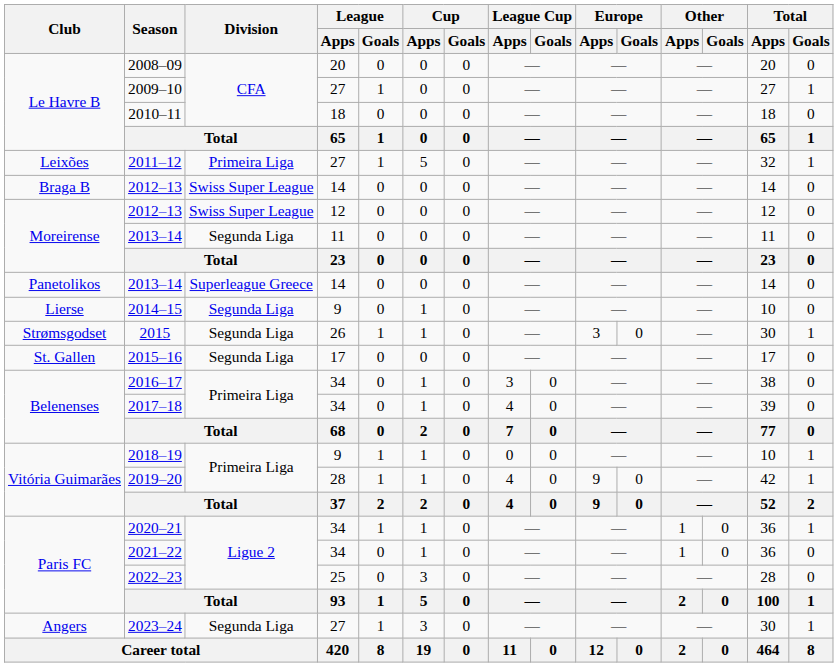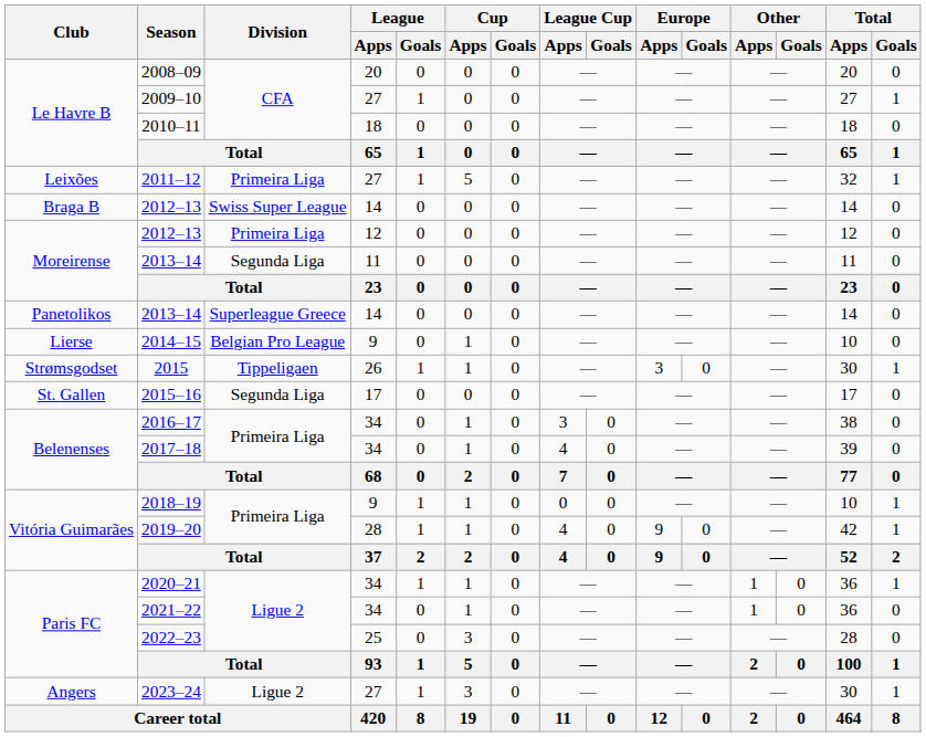 <table class="wikitable" style="text-align:center">
 <tr>
 <th rowspan="2">Club</th>
 <th rowspan="2">Season</th>
 <th rowspan="2">Division</th>
 <th colspan="2">League</th>
 <th colspan="2">Cup</th>
 <th colspan="2">League Cup</th>
 <th colspan="2">Europe</th>
 <th colspan="2">Other</th>
 <th colspan="2">Total</th>
 </tr>
 <tr>
 <th>Apps</th>
 <th>Goals</th>
 <th>Apps</th>
 <th>Goals</th>
 <th>Apps</th>
 <th>Goals</th>
 <th>Apps</th>
 <th>Goals</th>
 <th>Apps</th>
 <th>Goals</th>
 <th>Apps</th>
 <th>Goals</th>
 </tr>
 <tr>
 <td rowspan="4"><a href='#'>Le Havre B</a></td>
 <td>2008–09</td>
 <td rowspan="3"><a href='#'>CFA</a></td>
 <td>20</td>
 <td>0</td>
 <td>0</td>
 <td>0</td>
 <td colspan="2">—</td>
 <td colspan="2">—</td>
 <td colspan="2">—</td>
 <td>20</td>
 <td>0</td>
 </tr>
 <tr>
 <td>2009–10</td>
 <td>27</td>
 <td>1</td>
 <td>0</td>
 <td>0</td>
 <td colspan="2">—</td>
 <td colspan="2">—</td>
 <td colspan="2">—</td>
 <td>27</td>
 <td>1</td>
 </tr>
 <tr>
 <td>2010–11</td>
 <td>18</td>
 <td>0</td>
 <td>0</td>
 <td>0</td>
 <td colspan="2">—</td>
 <td colspan="2">—</td>
 <td colspan="2">—</td>
 <td>18</td>
 <td>0</td>
 </tr>
 <tr>
 <th colspan="2">Total</th>
 <th>65</th>
 <th>1</th>
 <th>0</th>
 <th>0</th>
 <th colspan="2">—</th>
 <th colspan="2">—</th>
 <th colspan="2">—</th>
 <th>65</th>
 <th>1</th>
 </tr>
 <tr>
 <td><a href='#'>Leixões</a></td>
 <td><a href='#'>2011–12</a></td>
 <td><a href='#'>Primeira Liga</a></td>
 <td>27</td>
 <td>1</td>
 <td>5</td>
 <td>0</td>
 <td colspan="2">—</td>
 <td colspan="2">—</td>
 <td colspan="2">—</td>
 <td>32</td>
 <td>1</td>
 </tr>
 <tr>
 <td><a href='#'>Braga B</a></td>
 <td><a href='#'>2012–13</a></td>
 <td><a href='#'>Swiss Super League</a></td>
 <td>14</td>
 <td>0</td>
 <td>0</td>
 <td>0</td>
 <td colspan="2">—</td>
 <td colspan="2">—</td>
 <td colspan="2">—</td>
 <td>14</td>
 <td>0</td>
 </tr>
 <tr>
 <td rowspan="3"><a href='#'>Moreirense</a></td>
 <td><a href='#'>2012–13</a></td>
-<td><a href='#'>Swiss Super League</a></td>
+<td><a href='#'>Primeira Liga</a></td>
 <td>12</td>
 <td>0</td>
 <td>0</td>
 <td>0</td>
 <td colspan="2">—</td>
 <td colspan="2">—</td>
 <td colspan="2">—</td>
 <td>12</td>
 <td>0</td>
 </tr>
 <tr>
 <td><a href='#'>2013–14</a></td>
 <td>Segunda Liga</td>
 <td>11</td>
 <td>0</td>
 <td>0</td>
 <td>0</td>
 <td colspan="2">—</td>
 <td colspan="2">—</td>
 <td colspan="2">—</td>
 <td>11</td>
 <td>0</td>
 </tr>
 <tr>
 <th colspan="2">Total</th>
 <th>23</th>
 <th>0</th>
 <th>0</th>
 <th>0</th>
 <th colspan="2">—</th>
 <th colspan="2">—</th>
 <th colspan="2">—</th>
 <th>23</th>
 <th>0</th>
 </tr>
 <tr>
 <td><a href='#'>Panetolikos</a></td>
 <td><a href='#'>2013–14</a></td>
 <td><a href='#'>Superleague Greece</a></td>
 <td>14</td>
 <td>0</td>
 <td>0</td>
 <td>0</td>
 <td colspan="2">—</td>
 <td colspan="2">—</td>
 <td colspan="2">—</td>
 <td>14</td>
 <td>0</td>
 </tr>
 <tr>
 <td><a href='#'>Lierse</a></td>
 <td><a href='#'>2014–15</a></td>
-<td><a href='#'>Segunda Liga</a></td>
+<td><a href='#'>Belgian Pro League</a></td>
 <td>9</td>
 <td>0</td>
 <td>1</td>
 <td>0</td>
 <td colspan="2">—</td>
 <td colspan="2">—</td>
 <td colspan="2">—</td>
 <td>10</td>
 <td>0</td>
 </tr>
 <tr>
 <td><a href='#'>Strømsgodset</a></td>
 <td><a href='#'>2015</a></td>
-<td>Segunda Liga</td>
+<td><a href='#'>Tippeligaen</a></td>
 <td>26</td>
 <td>1</td>
 <td>1</td>
 <td>0</td>
 <td colspan="2">—</td>
 <td>3</td>
 <td>0</td>
 <td colspan="2">—</td>
 <td>30</td>
 <td>1</td>
 </tr>
 <tr>
 <td><a href='#'>St. Gallen</a></td>
 <td><a href='#'>2015–16</a></td>
 <td>Segunda Liga</td>
 <td>17</td>
 <td>0</td>
 <td>0</td>
 <td>0</td>
 <td colspan="2">—</td>
 <td colspan="2">—</td>
 <td colspan="2">—</td>
 <td>17</td>
 <td>0</td>
 </tr>
 <tr>
 <td rowspan="3"><a href='#'>Belenenses</a></td>
 <td><a href='#'>2016–17</a></td>
 <td rowspan="2">Primeira Liga</td>
 <td>34</td>
 <td>0</td>
 <td>1</td>
 <td>0</td>
 <td>3</td>
 <td>0</td>
 <td colspan="2">—</td>
 <td colspan="2">—</td>
 <td>38</td>
 <td>0</td>
 </tr>
 <tr>
 <td><a href='#'>2017–18</a></td>
 <td>34</td>
 <td>0</td>
 <td>1</td>
 <td>0</td>
 <td>4</td>
 <td>0</td>
 <td colspan="2">—</td>
 <td colspan="2">—</td>
 <td>39</td>
 <td>0</td>
 </tr>
 <tr>
 <th colspan="2">Total</th>
 <th>68</th>
 <th>0</th>
 <th>2</th>
 <th>0</th>
 <th>7</th>
 <th>0</th>
 <th colspan="2">—</th>
 <th colspan="2">—</th>
 <th>77</th>
 <th>0</th>
 </tr>
 <tr>
 <td rowspan="3"><a href='#'>Vitória Guimarães</a></td>
 <td><a href='#'>2018–19</a></td>
 <td rowspan="2">Primeira Liga</td>
 <td>9</td>
 <td>1</td>
 <td>1</td>
 <td>0</td>
 <td>0</td>
 <td>0</td>
 <td colspan="2">—</td>
 <td colspan="2">—</td>
 <td>10</td>
 <td>1</td>
 </tr>
 <tr>
 <td><a href='#'>2019–20</a></td>
 <td>28</td>
 <td>1</td>
 <td>1</td>
 <td>0</td>
 <td>4</td>
 <td>0</td>
 <td>9</td>
 <td>0</td>
 <td colspan="2">—</td>
 <td>42</td>
 <td>1</td>
 </tr>
 <tr>
 <th colspan="2">Total</th>
 <th>37</th>
 <th>2</th>
 <th>2</th>
 <th>0</th>
 <th>4</th>
 <th>0</th>
 <th>9</th>
 <th>0</th>
 <th colspan="2">—</th>
 <th>52</th>
 <th>2</th>
 </tr>
 <tr>
 <td rowspan="4"><a href='#'>Paris FC</a></td>
 <td><a href='#'>2020–21</a></td>
 <td rowspan="3"><a href='#'>Ligue 2</a></td>
 <td>34</td>
 <td>1</td>
 <td>1</td>
 <td>0</td>
 <td colspan="2">—</td>
 <td colspan="2">—</td>
 <td>1</td>
 <td>0</td>
 <td>36</td>
 <td>1</td>
 </tr>
 <tr>
 <td><a href='#'>2021–22</a></td>
 <td>34</td>
 <td>0</td>
 <td>1</td>
 <td>0</td>
 <td colspan="2">—</td>
 <td colspan="2">—</td>
 <td>1</td>
 <td>0</td>
 <td>36</td>
 <td>0</td>
 </tr>
 <tr>
 <td><a href='#'>2022–23</a></td>
 <td>25</td>
 <td>0</td>
 <td>3</td>
 <td>0</td>
 <td colspan="2">—</td>
 <td colspan="2">—</td>
 <td colspan="2">—</td>
 <td>28</td>
 <td>0</td>
 </tr>
 <tr>
 <th colspan="2">Total</th>
 <th>93</th>
 <th>1</th>
 <th>5</th>
 <th>0</th>
 <th colspan="2">—</th>
 <th colspan="2">—</th>
 <th>2</th>
 <th>0</th>
 <th>100</th>
 <th>1</th>
 </tr>
 <tr>
 <td><a href='#'>Angers</a></td>
 <td><a href='#'>2023–24</a></td>
-<td>Segunda Liga</td>
+<td>Ligue 2</td>
 <td>27</td>
 <td>1</td>
 <td>3</td>
 <td>0</td>
 <td colspan="2">—</td>
 <td colspan="2">—</td>
 <td colspan="2">—</td>
 <td>30</td>
 <td>1</td>
 </tr>
 <tr>
 <th colspan="3">Career total</th>
 <th>420</th>
 <th>8</th>
 <th>19</th>
 <th>0</th>
 <th>11</th>
 <th>0</th>
 <th>12</th>
 <th>0</th>
 <th>2</th>
 <th>0</th>
 <th>464</th>
 <th>8</th>
 </tr>
 </table>
